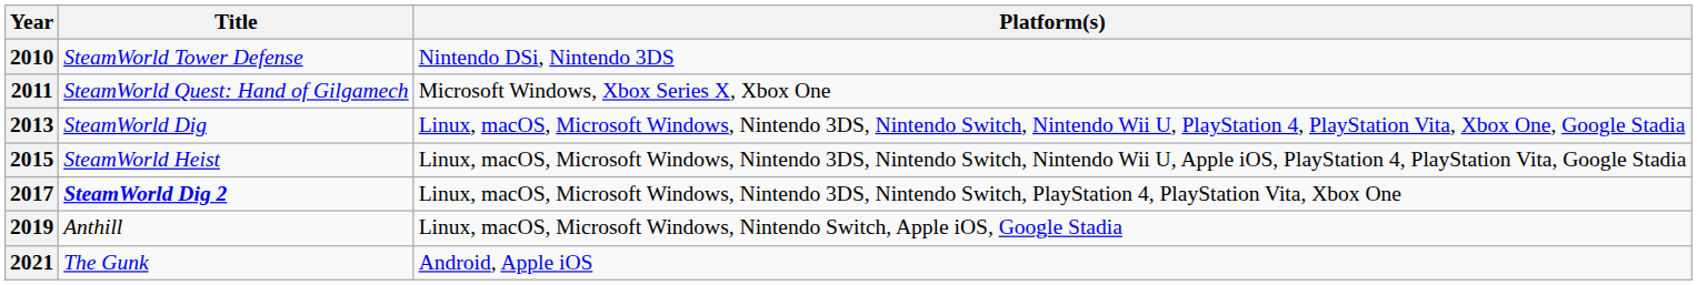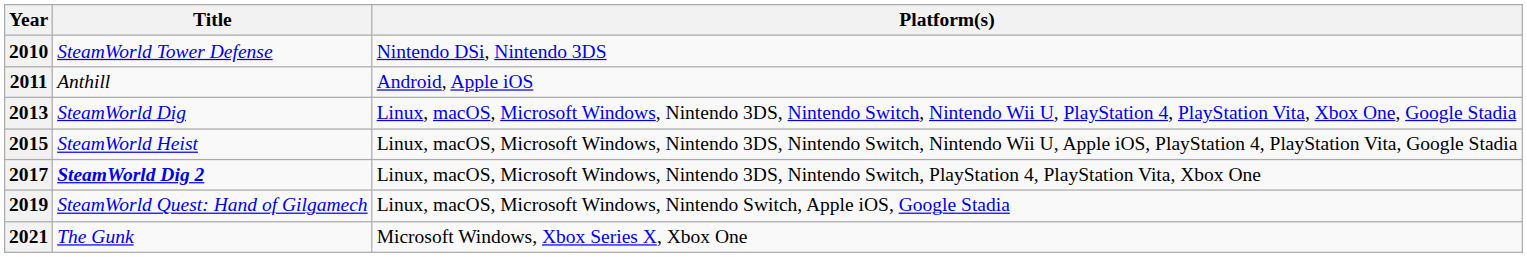 <table class="wikitable sortable plainrowheaders">
 <tr>
 <th scope="col">Year</th>
 <th scope="col">Title</th>
 <th scope="col">Platform(s)</th>
 </tr>
 <tr>
 <th scope="row">2010</th>
 <td><em><a href='#'>SteamWorld Tower Defense</a></em></td>
 <td><a href='#'>Nintendo DSi</a>, <a href='#'>Nintendo 3DS</a></td>
 </tr>
 <tr>
 <th scope="row">2011</th>
-<td><em><a href='#'>SteamWorld Quest: Hand of Gilgamech</a></em></td>
-<td>Microsoft Windows, <a href='#'>Xbox Series X</a>, Xbox One</td>
+<td><em>Anthill</em></td>
+<td><a href='#'>Android</a>, <a href='#'>Apple iOS</a></td>
 </tr>
 <tr>
 <th scope="row">2013</th>
 <td><em><a href='#'>SteamWorld Dig</a></em></td>
 <td><a href='#'>Linux</a>, <a href='#'>macOS</a>, <a href='#'>Microsoft Windows</a>, Nintendo 3DS, <a href='#'>Nintendo Switch</a>, <a href='#'>Nintendo Wii U</a>, <a href='#'>PlayStation 4</a>, <a href='#'>PlayStation Vita</a>, <a href='#'>Xbox One</a>, <a href='#'>Google Stadia</a></td>
 </tr>
 <tr>
 <th scope="row">2015</th>
 <td><em><a href='#'>SteamWorld Heist</a></em></td>
 <td>Linux, macOS, Microsoft Windows, Nintendo 3DS, Nintendo Switch, Nintendo Wii U, Apple iOS, PlayStation 4, PlayStation Vita, Google Stadia</td>
 </tr>
 <tr>
 <th scope="row">2017</th>
 <td><strong><em><a href='#'>SteamWorld Dig 2</a></em></strong></td>
 <td>Linux, macOS, Microsoft Windows, Nintendo 3DS, Nintendo Switch, PlayStation 4, PlayStation Vita, Xbox One</td>
 </tr>
 <tr>
 <th scope="row">2019</th>
-<td><em>Anthill</em></td>
+<td><em><a href='#'>SteamWorld Quest: Hand of Gilgamech</a></em></td>
 <td>Linux, macOS, Microsoft Windows, Nintendo Switch, Apple iOS, <a href='#'>Google Stadia</a></td>
 </tr>
 <tr>
 <th scope="row">2021</th>
 <td><em><a href='#'>The Gunk</a></em></td>
-<td><a href='#'>Android</a>, <a href='#'>Apple iOS</a></td>
+<td>Microsoft Windows, <a href='#'>Xbox Series X</a>, Xbox One</td>
 </tr>
 </table>
